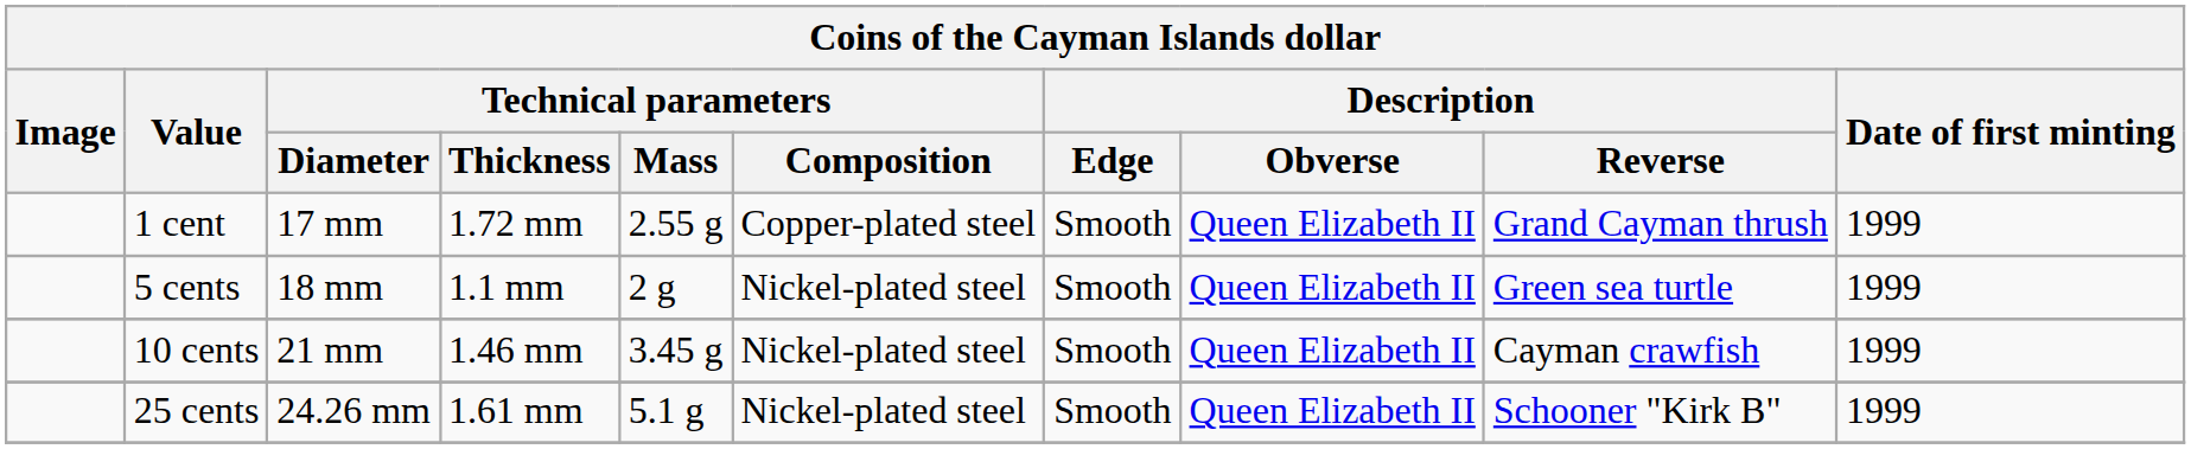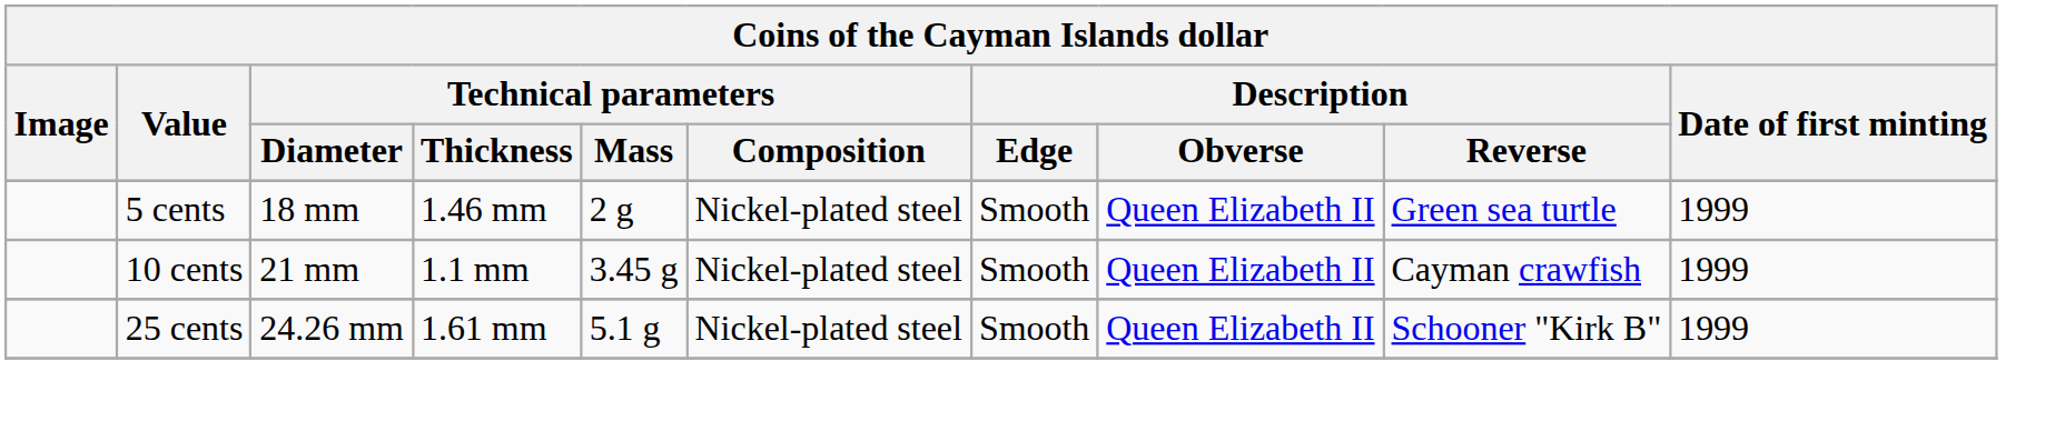 <table class="wikitable" style="font-size: 90%">
 <tr>
 <th colspan="10">Coins of the Cayman Islands dollar</th>
 </tr>
 <tr>
 <th rowspan="2">Image</th>
 <th rowspan="2">Value</th>
 <th colspan="4">Technical parameters</th>
 <th colspan="3">Description</th>
 <th rowspan="2">Date of first minting</th>
 </tr>
 <tr>
 <th>Diameter</th>
 <th>Thickness</th>
 <th>Mass</th>
 <th>Composition</th>
 <th>Edge</th>
 <th>Obverse</th>
 <th>Reverse</th>
 </tr>
 <tr>
-<td></td>
-<td>1 cent</td>
-<td>17 mm</td>
-<td>1.72 mm</td>
-<td>2.55 g</td>
-<td>Copper-plated steel</td>
-<td>Smooth</td>
-<td><a href='#'>Queen Elizabeth II</a></td>
-<td><a href='#'>Grand Cayman thrush</a></td>
-<td>1999</td>
-</tr>
-<tr>
 </tr>
 <tr>
 <td></td>
 <td>5 cents</td>
 <td>18 mm</td>
-<td>1.1 mm</td>
+<td>1.46 mm</td>
 <td>2 g</td>
 <td>Nickel-plated steel</td>
 <td>Smooth</td>
 <td><a href='#'>Queen Elizabeth II</a></td>
 <td><a href='#'>Green sea turtle</a></td>
 <td>1999</td>
 </tr>
 <tr>
 </tr>
 <tr>
 <td></td>
 <td>10 cents</td>
 <td>21 mm</td>
-<td>1.46 mm</td>
+<td>1.1 mm</td>
 <td>3.45 g</td>
 <td>Nickel-plated steel</td>
 <td>Smooth</td>
 <td><a href='#'>Queen Elizabeth II</a></td>
 <td>Cayman <a href='#'>crawfish</a></td>
 <td>1999</td>
 </tr>
 <tr>
 </tr>
 <tr>
 <td></td>
 <td>25 cents</td>
 <td>24.26 mm</td>
 <td>1.61 mm</td>
 <td>5.1 g</td>
 <td>Nickel-plated steel</td>
 <td>Smooth</td>
 <td><a href='#'>Queen Elizabeth II</a></td>
 <td><a href='#'>Schooner</a> "Kirk B"</td>
 <td>1999</td>
 </tr>
 <tr>
 </tr>
 </table>
